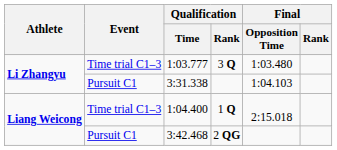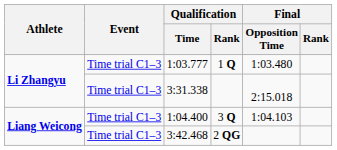 <table class=wikitable style="font-size:90%">
 <tr>
 <th rowspan="2">Athlete</th>
 <th rowspan="2">Event</th>
 <th colspan="2">Qualification</th>
 <th colspan="2">Final</th>
 </tr>
 <tr style="font-size:95%">
 <th>Time</th>
 <th>Rank</th>
 <th>Opposition<br>Time</th>
 <th>Rank</th>
 </tr>
 <tr align=center>
 <td align=left rowspan=2><strong><a href='#'>Li Zhangyu</a></strong></td>
 <td align=left><a href='#'>Time trial C1–3</a></td>
 <td>1:03.777</td>
-<td>3 <strong>Q</strong></td>
+<td>1 <strong>Q</strong></td>
 <td>1:03.480</td>
 <td></td>
 </tr>
 <tr align=center>
-<td align=left><a href='#'>Pursuit C1</a></td>
+<td align=left><a href='#'>Time trial C1–3</a></td>
 <td>3:31.338 </td>
 <td></td>
-<td>1:04.103</td>
+<td><br>2:15.018</td>
 <td></td>
 </tr>
 <tr align=center>
 <td align=left rowspan=2><strong><a href='#'>Liang Weicong</a></strong></td>
 <td align=left><a href='#'>Time trial C1–3</a></td>
 <td>1:04.400</td>
-<td>1 <strong>Q</strong></td>
-<td><br>2:15.018</td>
+<td>3 <strong>Q</strong></td>
+<td>1:04.103</td>
 <td></td>
 </tr>
 <tr align=center>
-<td align=left><a href='#'>Pursuit C1</a></td>
+<td align=left><a href='#'>Time trial C1–3</a></td>
 <td>3:42.468</td>
 <td>2 <strong>QG</strong></td>
 <td><br></td>
 <td></td>
 </tr>
 </table>
